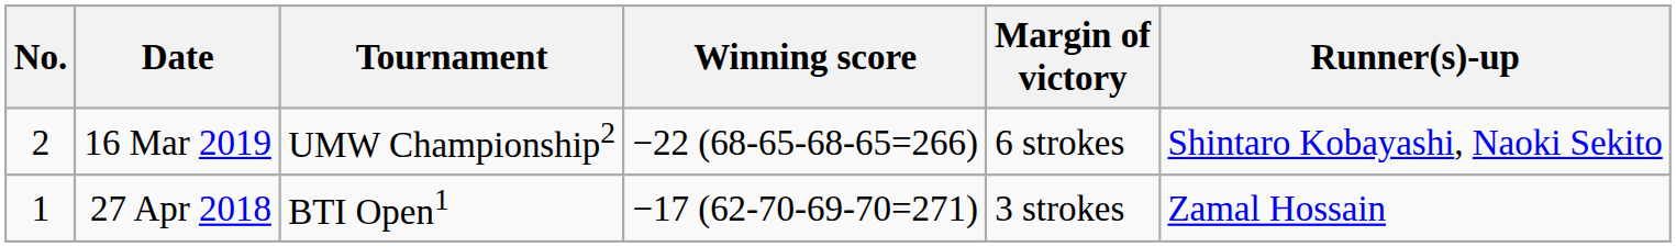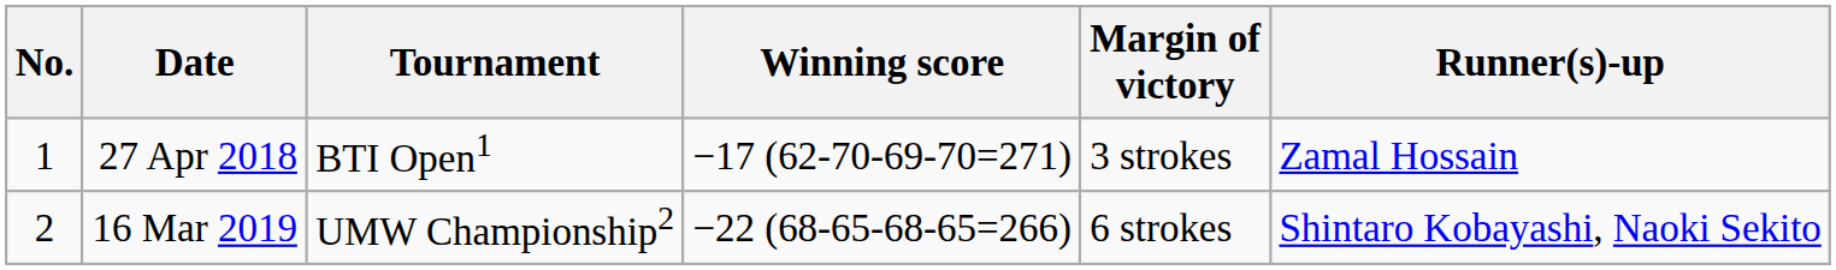 <table class="wikitable" style="font-size:95%;">
 <tr>
 <th>No.</th>
 <th>Date</th>
 <th>Tournament</th>
 <th>Winning score</th>
 <th>Margin of<br>victory</th>
 <th>Runner(s)-up</th>
 </tr>
 <tr>
+<td align=center>1</td>
+<td align=right>27 Apr <a href='#'>2018</a></td>
+<td>BTI Open<sup>1</sup></td>
+<td>−17 (62-70-69-70=271)</td>
+<td>3 strokes</td>
+<td> <a href='#'>Zamal Hossain</a></td>
+</tr>
+<tr>
 <td align=center>2</td>
 <td align=right>16 Mar <a href='#'>2019</a></td>
 <td>UMW Championship<sup>2</sup></td>
 <td>−22 (68-65-68-65=266)</td>
 <td>6 strokes</td>
 <td> <a href='#'>Shintaro Kobayashi</a>,  <a href='#'>Naoki Sekito</a></td>
 </tr>
-<tr>
-<td align=center>1</td>
-<td align=right>27 Apr <a href='#'>2018</a></td>
-<td>BTI Open<sup>1</sup></td>
-<td>−17 (62-70-69-70=271)</td>
-<td>3 strokes</td>
-<td> <a href='#'>Zamal Hossain</a></td>
-</tr>
 </table>
